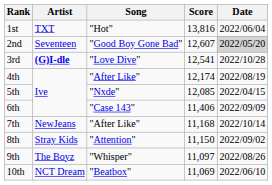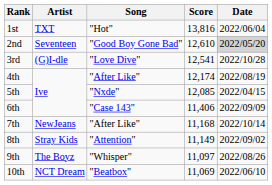 <table class="wikitable">
 <tr>
 <th>Rank</th>
 <th>Artist</th>
 <th>Song</th>
 <th>Score</th>
 <th>Date</th>
 </tr>
 <tr>
 <td>1st</td>
 <td><a href='#'>TXT</a></td>
 <td>"Hot"</td>
 <td>13,816</td>
 <td>2022/06/04</td>
 </tr>
 <tr>
 <td>2nd</td>
 <td><a href='#'>Seventeen</a></td>
 <td>"<a href='#'>Good Boy Gone Bad</a>"</td>
-<td>12,607</td>
+<td>12,610</td>
 <td style="background: lightgrey;">2022/05/20</td>
 </tr>
 <tr>
 <td>3rd</td>
-<td><strong><a href='#'>(G)I-dle</a></strong></td>
+<td><a href='#'>(G)I-dle</a></td>
 <td>"<a href='#'>Love Dive</a>"</td>
 <td>12,541</td>
 <td>2022/10/28</td>
 </tr>
 <tr>
 <td>4th</td>
 <td rowspan="3"><a href='#'>Ive</a></td>
 <td>"<a href='#'>After Like</a>"</td>
 <td>12,174</td>
 <td>2022/08/19</td>
 </tr>
 <tr>
 <td>5th</td>
 <td>"<a href='#'>Nxde</a>"</td>
 <td>12,085</td>
 <td>2022/04/15</td>
 </tr>
 <tr>
 <td>6th</td>
 <td>"<a href='#'>Case 143</a>"</td>
 <td>11,406</td>
 <td>2022/09/09</td>
 </tr>
 <tr>
 <td>7th</td>
 <td><a href='#'>NewJeans</a></td>
 <td>"After Like"</td>
 <td>11,168</td>
 <td>2022/10/14</td>
 </tr>
 <tr>
 <td>8th</td>
 <td><a href='#'>Stray Kids</a></td>
 <td>"<a href='#'>Attention</a>"</td>
-<td>11,150</td>
+<td>11,149</td>
 <td>2022/09/02</td>
 </tr>
 <tr>
 <td>9th</td>
 <td><a href='#'>The Boyz</a></td>
 <td>"Whisper"</td>
 <td>11,097</td>
 <td>2022/08/26</td>
 </tr>
 <tr>
 <td>10th</td>
 <td><a href='#'>NCT Dream</a></td>
 <td>"<a href='#'>Beatbox</a>"</td>
 <td>11,069</td>
 <td>2022/06/10</td>
 </tr>
 </table>
